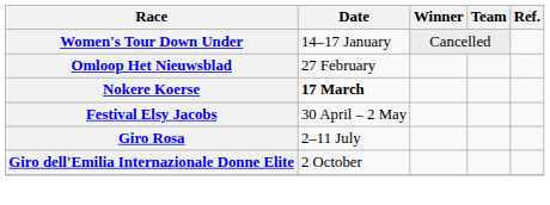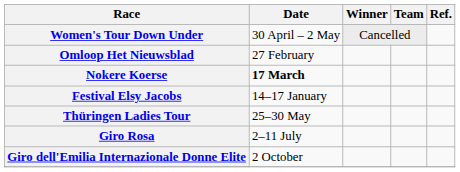 <table class="wikitable plainrowheaders">
 <tr>
 <th scope="col">Race</th>
 <th scope="col">Date</th>
 <th scope="col">Winner</th>
 <th scope="col">Team</th>
 <th scope="col">Ref.</th>
 </tr>
 <tr>
 <th scope="row"> <a href='#'>Women's Tour Down Under</a></th>
-<td>14–17 January</td>
+<td>30 April – 2 May</td>
 <td bgcolor="#ececec" colspan="2" align="center"><span>Cancelled</span></td>
 <td align="center"></td>
 </tr>
 <tr>
 <th scope="row"> <a href='#'>Omloop Het Nieuwsblad</a></th>
 <td>27 February</td>
 <td></td>
 <td></td>
 <td align="center"></td>
 </tr>
 <tr>
 <th scope="row"> <a href='#'>Nokere Koerse</a></th>
 <td><strong>17 March</strong></td>
 <td></td>
 <td></td>
 <td align="center"></td>
 </tr>
 <tr>
 <th scope="row"> <a href='#'>Festival Elsy Jacobs</a></th>
-<td>30 April – 2 May</td>
+<td>14–17 January</td>
+<td></td>
+<td></td>
+<td align="center"></td>
+</tr>
+<tr>
+<th scope="row"> <a href='#'>Thüringen Ladies Tour</a></th>
+<td>25–30 May</td>
 <td></td>
 <td></td>
 <td align="center"></td>
 </tr>
 <tr>
 <th scope="row"> <a href='#'>Giro Rosa</a></th>
 <td>2–11 July</td>
 <td></td>
 <td></td>
 <td align="center"></td>
 </tr>
 <tr>
 <th scope="row"> <a href='#'>Giro dell'Emilia Internazionale Donne Elite</a></th>
 <td>2 October</td>
 <td></td>
 <td></td>
 <td align="center"></td>
 </tr>
 <tr>
 </tr>
 </table>
